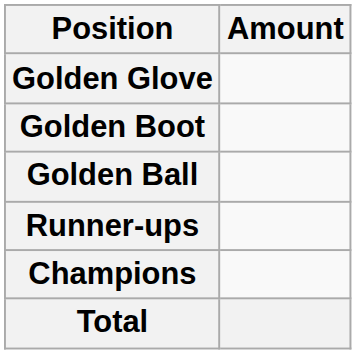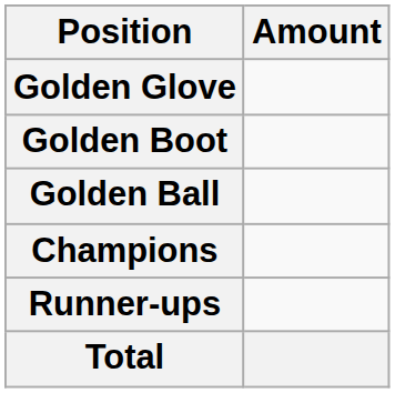 <table class="wikitable">
 <tr>
 <th>Position</th>
 <th>Amount</th>
 </tr>
 <tr>
 <th>Golden Glove</th>
 <td></td>
 </tr>
 <tr>
 <th>Golden Boot</th>
 <td></td>
 </tr>
 <tr>
 <th>Golden Ball</th>
 <td></td>
 </tr>
 <tr>
-<th>Runner-ups</th>
+<th>Champions</th>
 <td></td>
 </tr>
 <tr>
-<th>Champions</th>
+<th>Runner-ups</th>
 <td></td>
 </tr>
 <tr>
 <th>Total</th>
 <th></th>
 </tr>
 </table>
